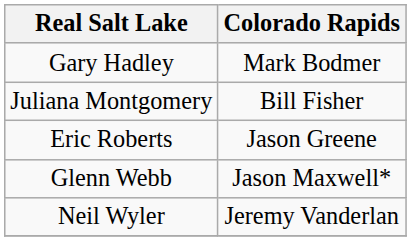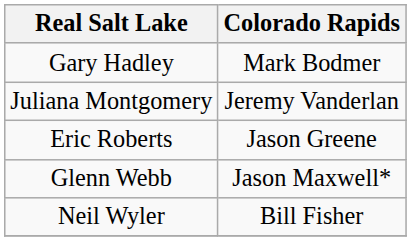 <table class="wikitable" style="text-align: center">
 <tr>
 <th>Real Salt Lake</th>
 <th>Colorado Rapids</th>
 </tr>
 <tr>
 <td>Gary Hadley</td>
 <td>Mark Bodmer</td>
 </tr>
 <tr>
 <td>Juliana Montgomery</td>
-<td>Bill Fisher</td>
+<td>Jeremy Vanderlan</td>
 </tr>
 <tr>
 <td>Eric Roberts</td>
 <td>Jason Greene</td>
 </tr>
 <tr>
 <td>Glenn Webb</td>
 <td>Jason Maxwell*</td>
 </tr>
 <tr>
 <td>Neil Wyler</td>
-<td>Jeremy Vanderlan</td>
+<td>Bill Fisher</td>
 </tr>
 <tr>
 </tr>
 </table>
